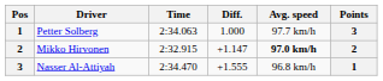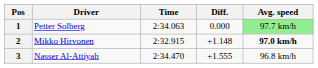 <table class="wikitable" width=80% style="text-align: center; font-size: 90%; max-width: 950px;">
 <tr>
 <th>Pos</th>
 <th>Driver</th>
 <th>Time</th>
 <th>Diff.</th>
 <th>Avg. speed</th>
-<th>Points</th>
 </tr>
 <tr>
 <th>1</th>
 <td align="left"> <a href='#'>Petter Solberg</a></td>
 <td>2:34.063</td>
-<td>1.000</td>
-<td>97.7 km/h</td>
-<th>3</th>
+<td>0.000</td>
+<td style="background: lightgreen;">97.7 km/h</td>
 </tr>
 <tr>
 <th>2</th>
 <td align="left"> <a href='#'>Mikko Hirvonen</a></td>
 <td>2:32.915</td>
-<td>+1.147</td>
+<td>+1.148</td>
 <td><strong>97.0 km/h</strong></td>
-<th>2</th>
 </tr>
 <tr>
 <th>3</th>
 <td align="left"> <a href='#'>Nasser Al-Attiyah</a></td>
 <td>2:34.470</td>
 <td>+1.555</td>
 <td>96.8 km/h</td>
-<th>1</th>
 </tr>
 </table>
